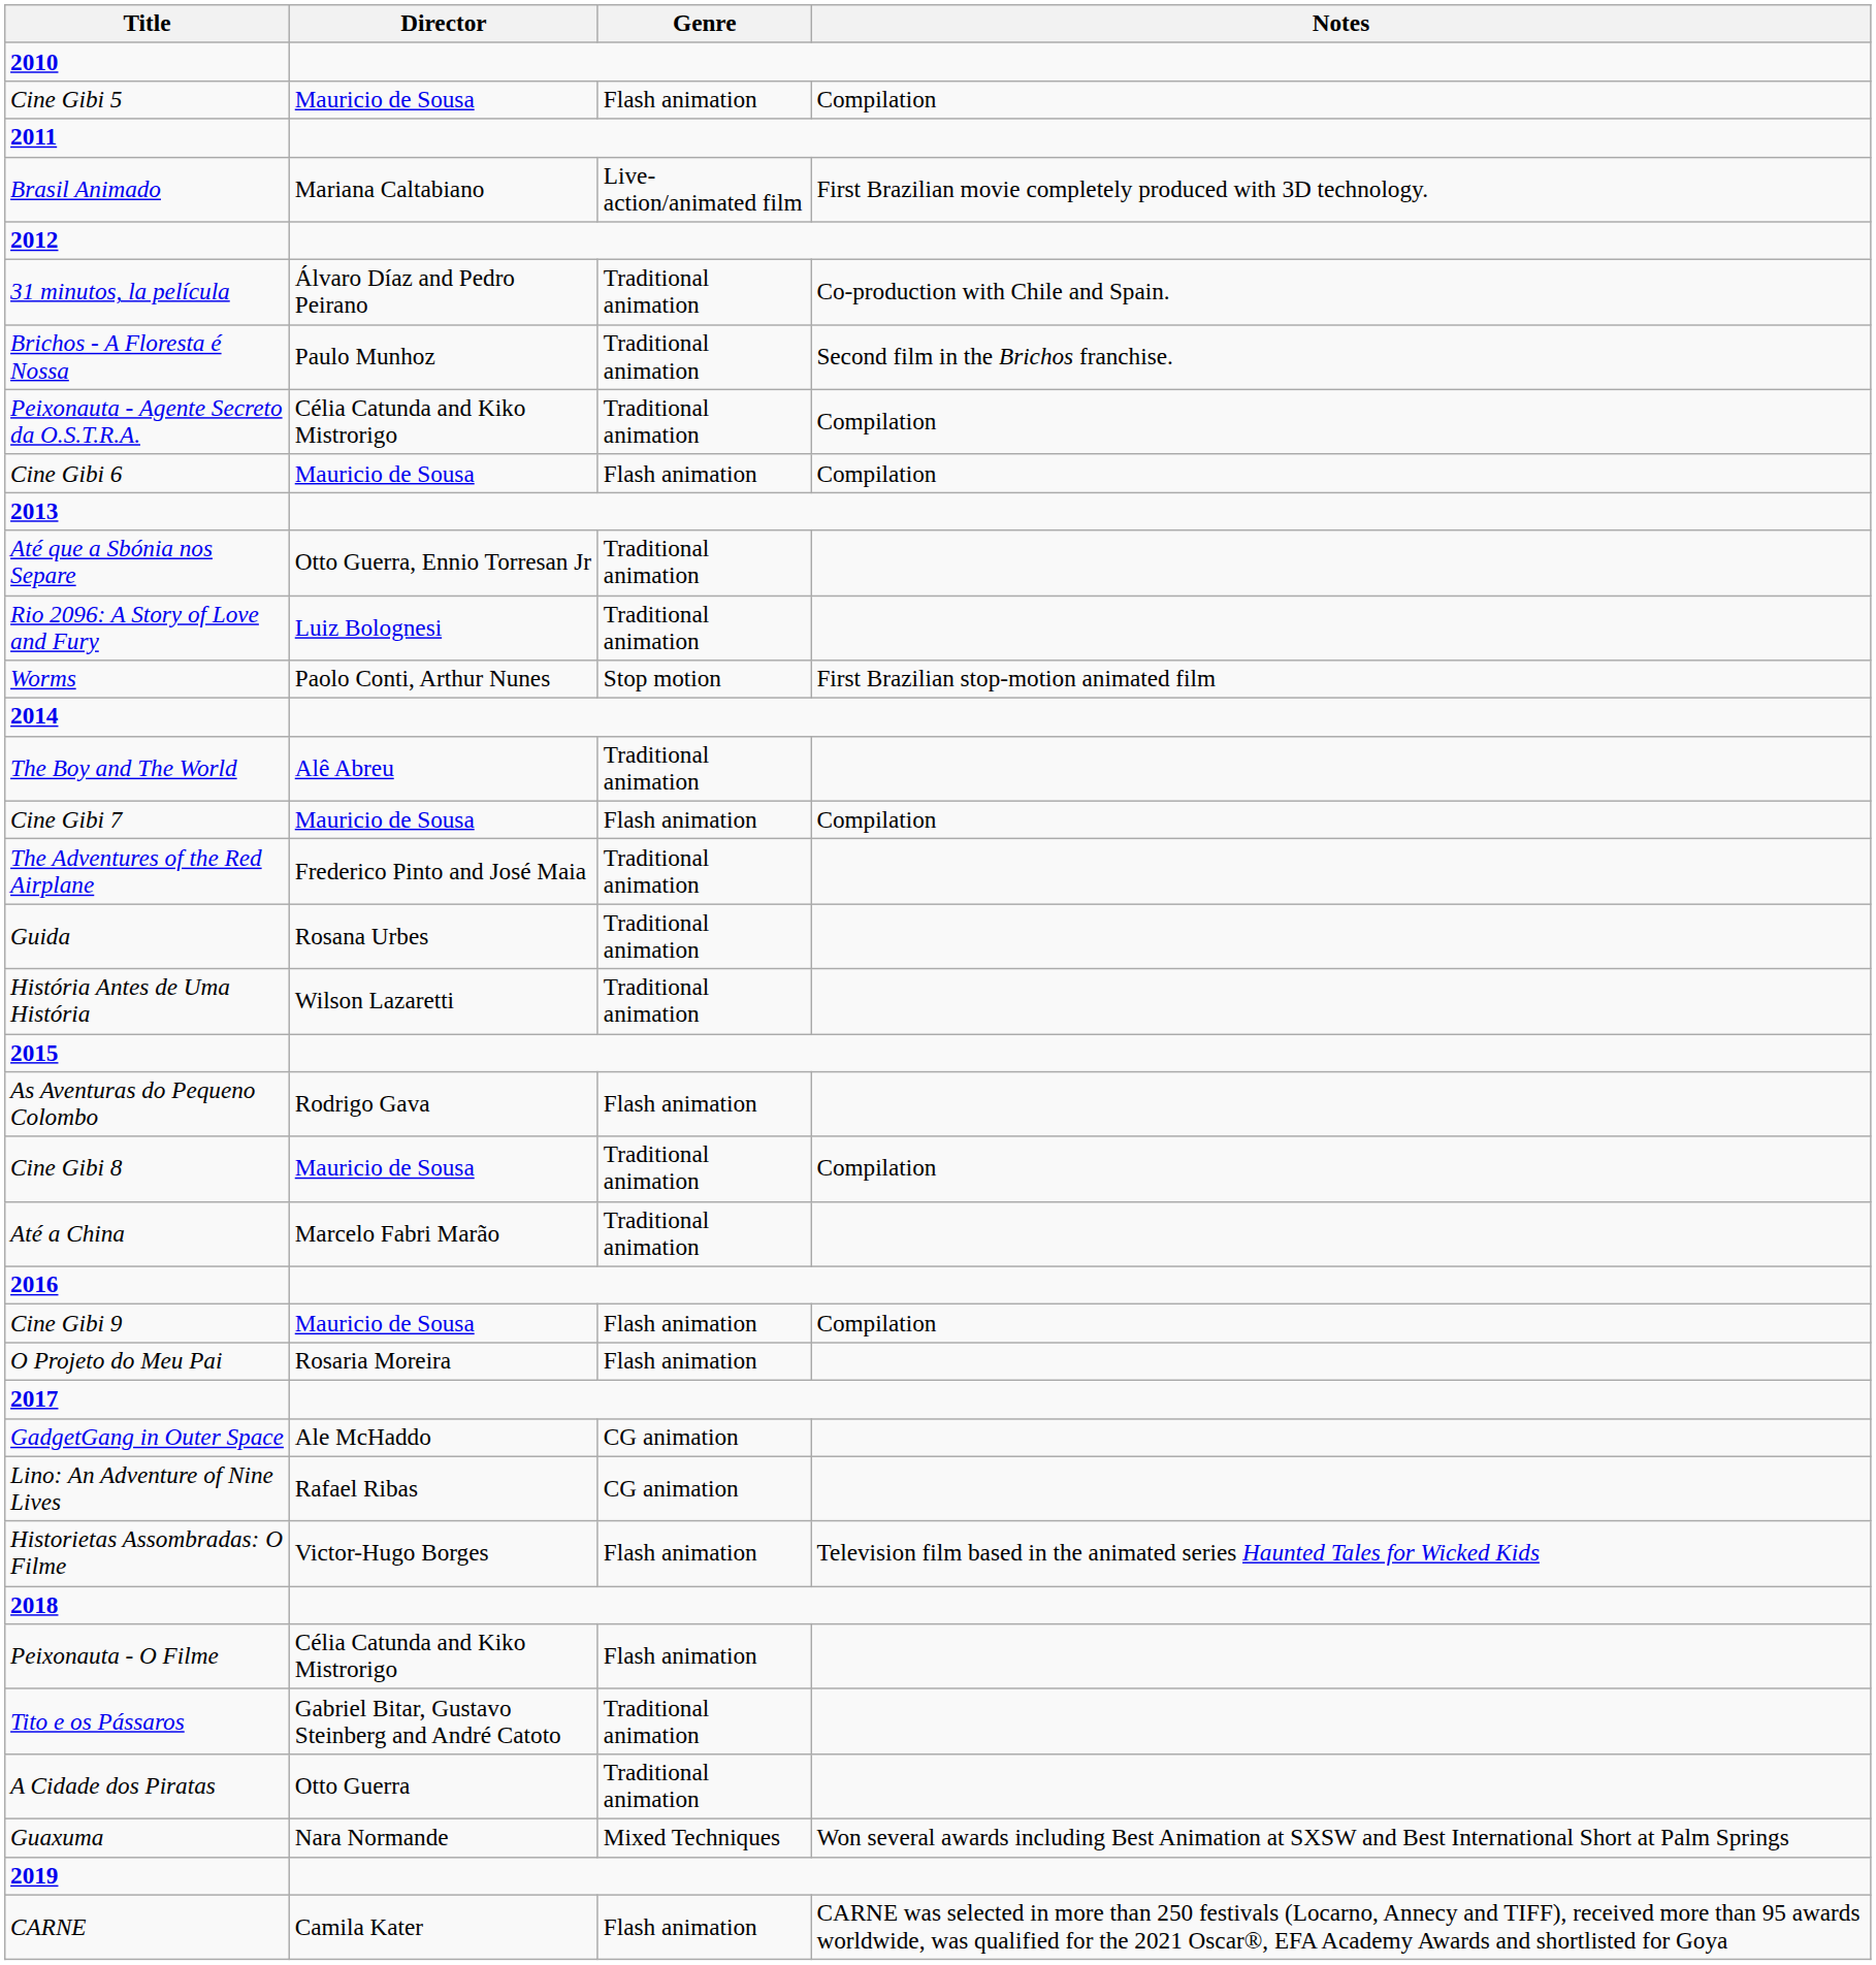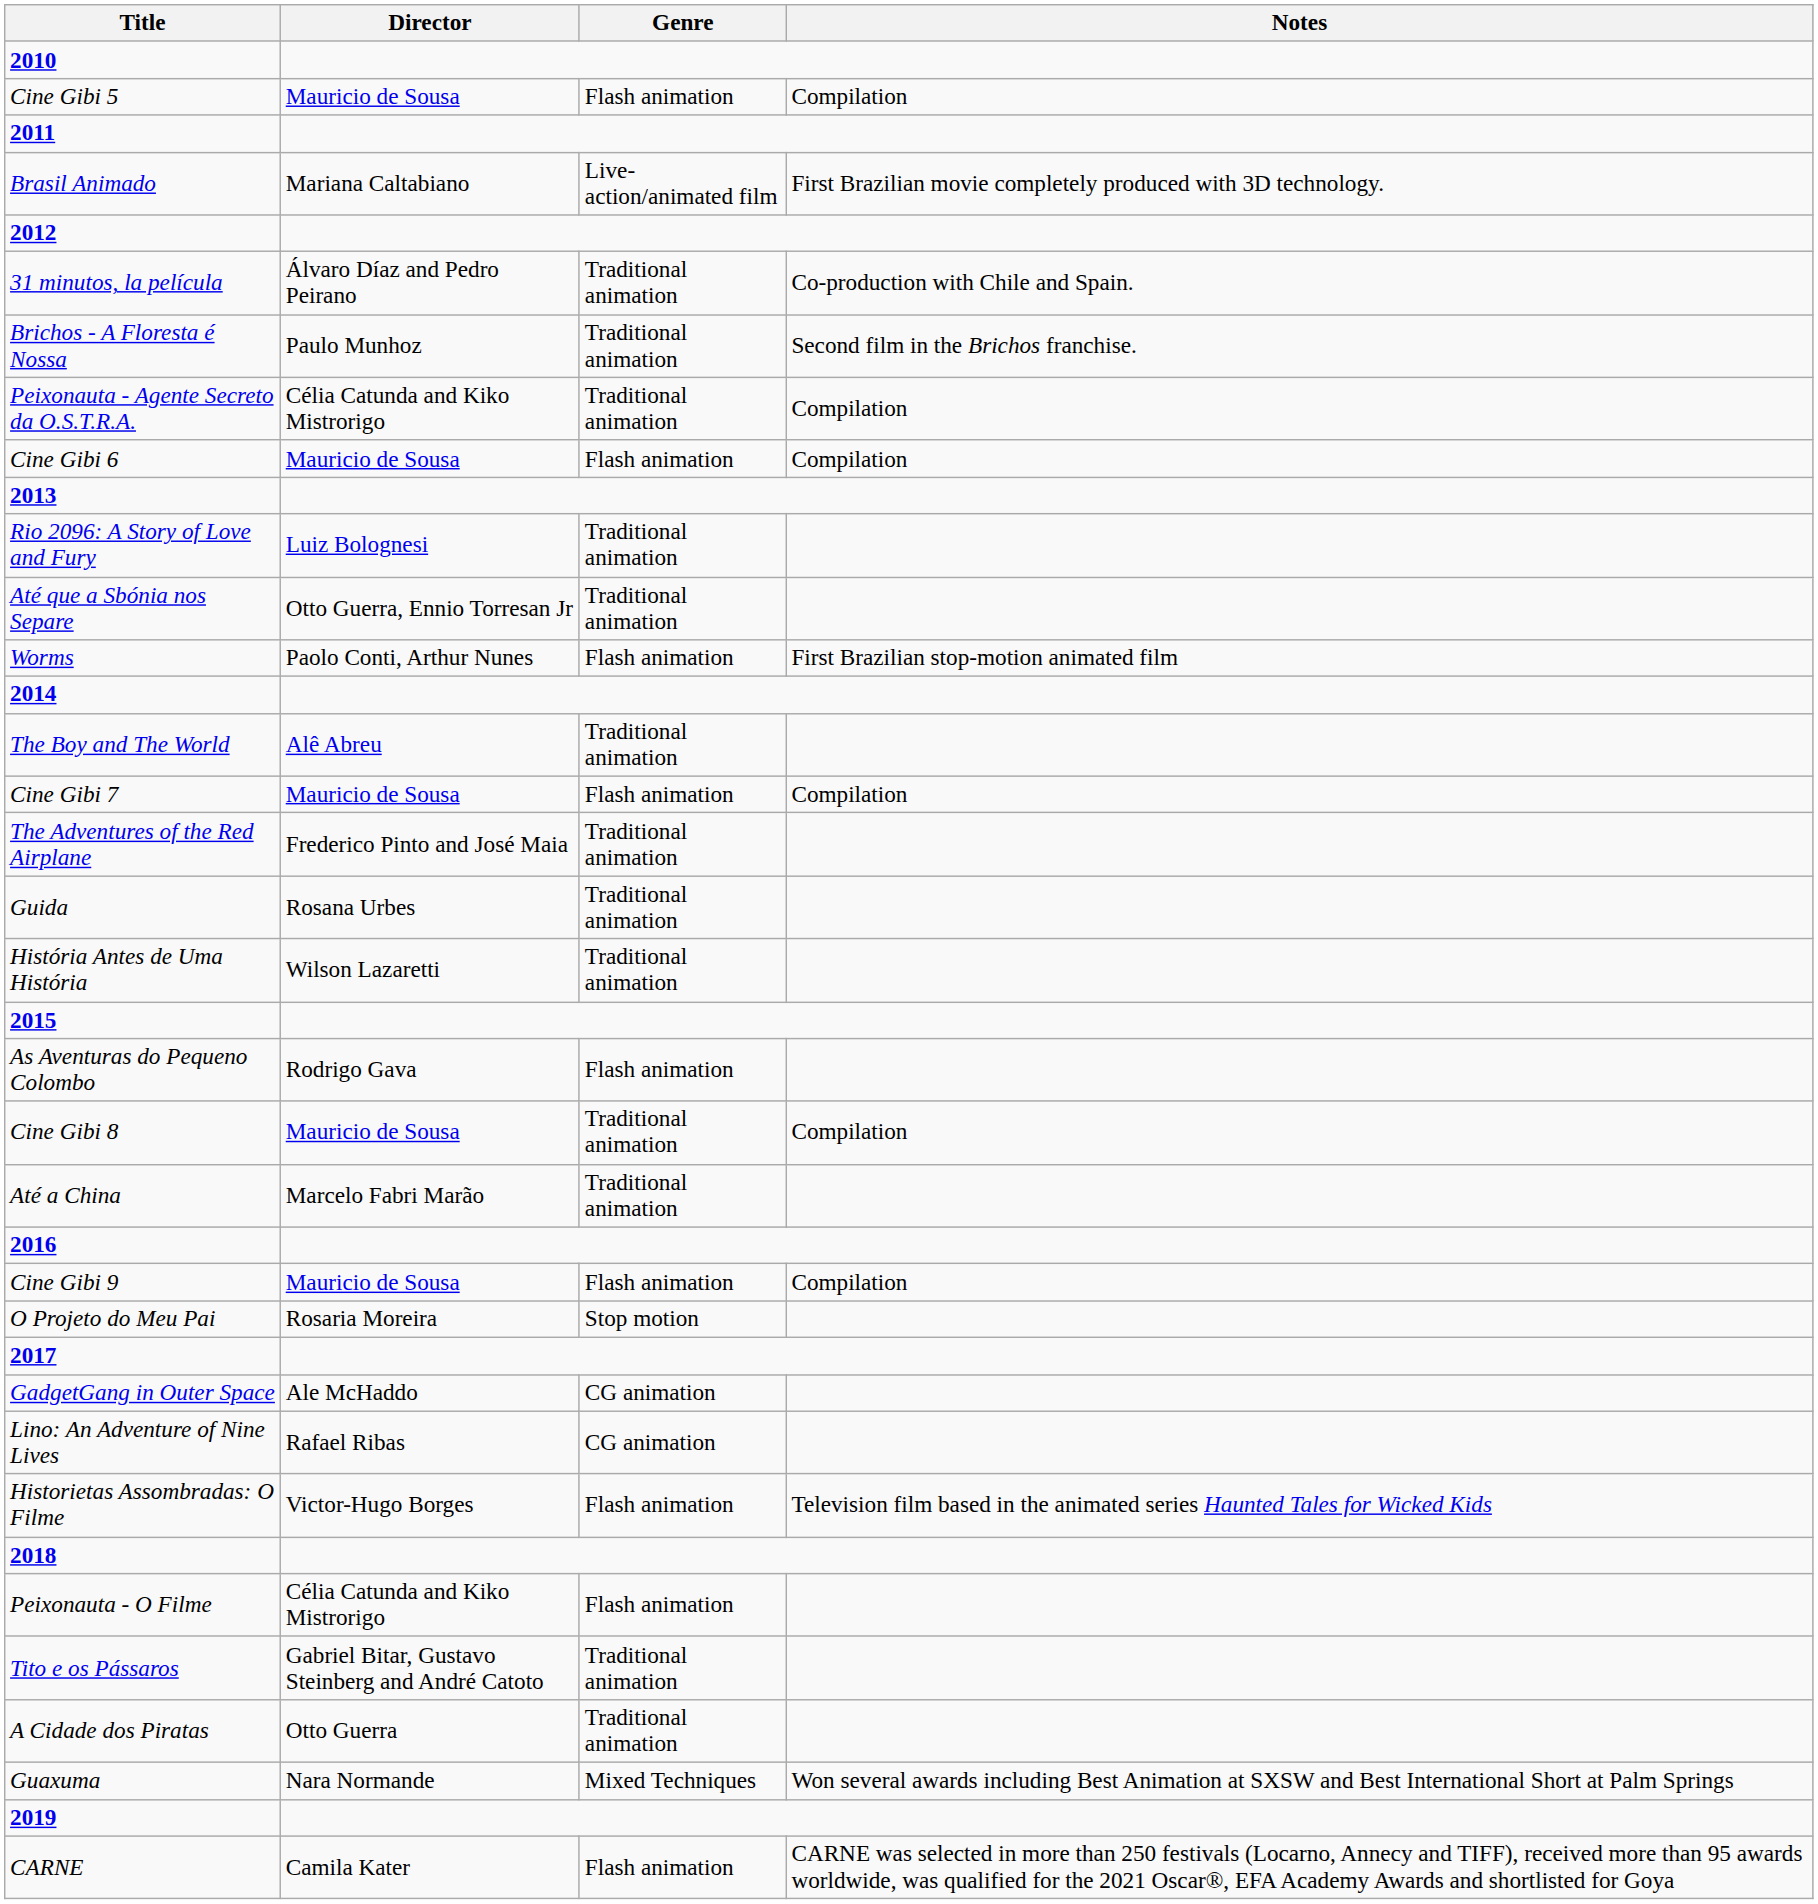 <table class="wikitable">
 <tr>
 <th>Title</th>
 <th>Director</th>
 <th>Genre</th>
 <th>Notes</th>
 </tr>
 <tr>
 <td><strong><a href='#'>2010</a></strong></td>
 </tr>
 <tr>
 <td><em>Cine Gibi 5</em></td>
 <td><a href='#'>Mauricio de Sousa</a></td>
 <td>Flash animation</td>
 <td>Compilation</td>
 </tr>
 <tr>
 <td><strong><a href='#'>2011</a></strong></td>
 </tr>
 <tr>
 <td><em><a href='#'>Brasil Animado</a></em></td>
 <td>Mariana Caltabiano</td>
 <td>Live-action/animated film</td>
 <td>First Brazilian movie completely produced with 3D technology.</td>
 </tr>
 <tr>
 <td><strong><a href='#'>2012</a></strong></td>
 </tr>
 <tr>
 <td><em><a href='#'>31 minutos, la película</a></em></td>
 <td>Álvaro Díaz and Pedro Peirano</td>
 <td>Traditional animation</td>
 <td>Co-production with Chile and Spain.</td>
 </tr>
 <tr>
 <td><em><a href='#'>Brichos - A Floresta é Nossa</a></em></td>
 <td>Paulo Munhoz</td>
 <td>Traditional animation</td>
 <td>Second film in the <em>Brichos</em> franchise.</td>
 </tr>
 <tr>
 <td><em><a href='#'>Peixonauta - Agente Secreto da O.S.T.R.A.</a></em></td>
 <td>Célia Catunda and Kiko Mistrorigo</td>
 <td>Traditional animation</td>
 <td>Compilation</td>
 </tr>
 <tr>
 <td><em>Cine Gibi 6</em></td>
 <td><a href='#'>Mauricio de Sousa</a></td>
 <td>Flash animation</td>
 <td>Compilation</td>
 </tr>
 <tr>
 <td><strong><a href='#'>2013</a></strong></td>
 </tr>
 <tr>
+<td><em><a href='#'>Rio 2096: A Story of Love and Fury</a></em></td>
+<td><a href='#'>Luiz Bolognesi</a></td>
+<td>Traditional animation</td>
+<td></td>
+</tr>
+<tr>
 <td><em><a href='#'>Até que a Sbónia nos Separe</a></em></td>
 <td>Otto Guerra, Ennio Torresan Jr</td>
 <td>Traditional animation</td>
 <td></td>
 </tr>
 <tr>
-<td><em><a href='#'>Rio 2096: A Story of Love and Fury</a></em></td>
-<td><a href='#'>Luiz Bolognesi</a></td>
-<td>Traditional animation</td>
-<td></td>
-</tr>
-<tr>
 <td><em><a href='#'>Worms</a></em></td>
 <td>Paolo Conti, Arthur Nunes</td>
-<td>Stop motion</td>
+<td>Flash animation</td>
 <td>First Brazilian stop-motion animated film</td>
 </tr>
 <tr>
 <td><strong><a href='#'>2014</a></strong></td>
 </tr>
 <tr>
 <td><em><a href='#'>The Boy and The World</a></em></td>
 <td><a href='#'>Alê Abreu</a></td>
 <td>Traditional animation</td>
 <td></td>
 </tr>
 <tr>
 <td><em>Cine Gibi 7</em></td>
 <td><a href='#'>Mauricio de Sousa</a></td>
 <td>Flash animation</td>
 <td>Compilation</td>
 </tr>
 <tr>
 <td><em><a href='#'>The Adventures of the Red Airplane</a></em></td>
 <td>Frederico Pinto and José Maia</td>
 <td>Traditional animation</td>
 <td></td>
 </tr>
 <tr>
 <td><em>Guida</em></td>
 <td>Rosana Urbes</td>
 <td>Traditional animation</td>
 <td></td>
 </tr>
 <tr>
 <td><em>História Antes de Uma História </em></td>
 <td>Wilson Lazaretti</td>
 <td>Traditional animation</td>
 <td></td>
 </tr>
 <tr>
 <td><strong><a href='#'>2015</a></strong></td>
 </tr>
 <tr>
 <td><em>As Aventuras do Pequeno Colombo</em></td>
 <td>Rodrigo Gava</td>
 <td>Flash animation</td>
 <td></td>
 </tr>
 <tr>
 <td><em>Cine Gibi 8</em></td>
 <td><a href='#'>Mauricio de Sousa</a></td>
 <td>Traditional animation</td>
 <td>Compilation</td>
 </tr>
 <tr>
 <td><em>Até a China</em></td>
 <td>Marcelo Fabri Marão</td>
 <td>Traditional animation</td>
 <td></td>
 </tr>
 <tr>
 <td><strong><a href='#'>2016</a></strong></td>
 </tr>
 <tr>
 <td><em>Cine Gibi 9</em></td>
 <td><a href='#'>Mauricio de Sousa</a></td>
 <td>Flash animation</td>
 <td>Compilation</td>
 </tr>
 <tr>
 <td><em>O Projeto do Meu Pai</em></td>
 <td>Rosaria Moreira</td>
-<td>Flash animation</td>
+<td>Stop motion</td>
 <td></td>
 </tr>
 <tr>
 <td><strong><a href='#'>2017</a></strong></td>
 </tr>
 <tr>
 <td><em><a href='#'>GadgetGang in Outer Space</a></em></td>
 <td>Ale McHaddo</td>
 <td>CG animation</td>
 <td></td>
 </tr>
 <tr>
 <td><em>Lino: An Adventure of Nine Lives</em></td>
 <td>Rafael Ribas</td>
 <td>CG animation</td>
 <td></td>
 </tr>
 <tr>
 <td><em>Historietas Assombradas: O Filme</em></td>
 <td>Victor-Hugo Borges</td>
 <td>Flash animation</td>
 <td>Television film based in the animated series <em><a href='#'>Haunted Tales for Wicked Kids</a></em></td>
 </tr>
 <tr>
 <td><strong><a href='#'>2018</a></strong></td>
 </tr>
 <tr>
 <td><em>Peixonauta - O Filme</em></td>
 <td>Célia Catunda and Kiko Mistrorigo</td>
 <td>Flash animation</td>
 <td></td>
 </tr>
 <tr>
 <td><em><a href='#'>Tito e os Pássaros</a></em></td>
 <td>Gabriel Bitar, Gustavo Steinberg and André Catoto</td>
 <td>Traditional animation</td>
 <td></td>
 </tr>
 <tr>
 <td><em>A Cidade dos Piratas</em></td>
 <td>Otto Guerra</td>
 <td>Traditional animation</td>
 <td></td>
 </tr>
 <tr>
 <td><em>Guaxuma</em></td>
 <td>Nara Normande</td>
 <td>Mixed Techniques</td>
 <td>Won several awards including Best Animation at SXSW and Best International Short at Palm Springs</td>
 </tr>
 <tr>
 <td><strong><a href='#'>2019</a></strong></td>
 </tr>
 <tr>
 <td><em>CARNE</em></td>
 <td>Camila Kater</td>
 <td>Flash animation</td>
 <td>CARNE was selected in more than 250 festivals (Locarno, Annecy and TIFF), received more than 95 awards worldwide, was qualified for the 2021 Oscar®, EFA Academy Awards and shortlisted for Goya</td>
 </tr>
 </table>
